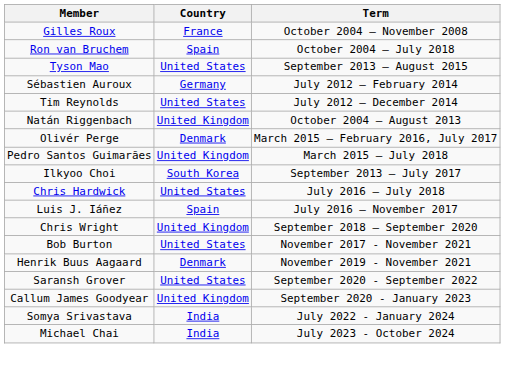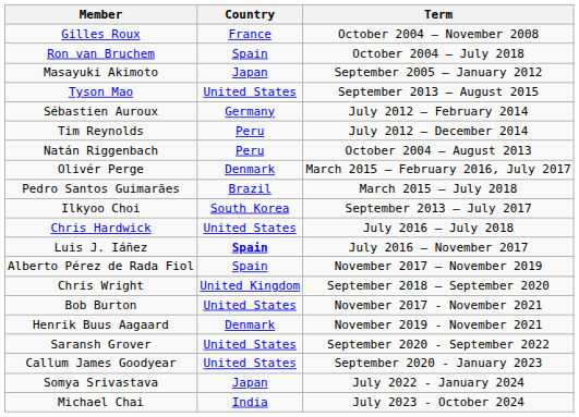 <table class="wikitable" style="text-align:center">
 <tr>
 <th>Member</th>
 <th>Country</th>
 <th>Term</th>
 </tr>
 <tr>
 <td><a href='#'>Gilles Roux</a></td>
 <td><a href='#'>France</a></td>
 <td>October 2004 – November 2008</td>
 </tr>
 <tr>
 <td><a href='#'>Ron van Bruchem</a></td>
 <td><a href='#'>Spain</a></td>
 <td>October 2004 – July 2018</td>
 </tr>
 <tr>
+<td>Masayuki Akimoto</td>
+<td><a href='#'>Japan</a></td>
+<td>September 2005 – January 2012</td>
+</tr>
+<tr>
 <td><a href='#'>Tyson Mao</a></td>
 <td><a href='#'>United States</a></td>
 <td>September 2013 – August 2015</td>
 </tr>
 <tr>
 <td>Sébastien Auroux</td>
 <td><a href='#'>Germany</a></td>
 <td>July 2012 – February 2014</td>
 </tr>
 <tr>
 <td>Tim Reynolds</td>
-<td><a href='#'>United States</a></td>
+<td><a href='#'>Peru</a></td>
 <td>July 2012 – December 2014</td>
 </tr>
 <tr>
 <td>Natán Riggenbach</td>
-<td><a href='#'>United Kingdom</a></td>
+<td><a href='#'>Peru</a></td>
 <td>October 2004 – August 2013</td>
 </tr>
 <tr>
 <td>Olivér Perge</td>
 <td><a href='#'>Denmark</a></td>
 <td>March 2015 – February 2016, July 2017</td>
 </tr>
 <tr>
 <td>Pedro Santos Guimarães</td>
-<td><a href='#'>United Kingdom</a></td>
+<td><a href='#'>Brazil</a></td>
 <td>March 2015 – July 2018</td>
 </tr>
 <tr>
 <td>Ilkyoo Choi</td>
 <td><a href='#'>South Korea</a></td>
 <td>September 2013 – July 2017</td>
 </tr>
 <tr>
 <td><a href='#'>Chris Hardwick</a></td>
 <td><a href='#'>United States</a></td>
 <td>July 2016 – July 2018</td>
 </tr>
 <tr>
 <td>Luis J. Iáñez</td>
+<td><strong><a href='#'>Spain</a></strong></td>
+<td>July 2016 – November 2017</td>
+</tr>
+<tr>
+<td>Alberto Pérez de Rada Fiol</td>
 <td><a href='#'>Spain</a></td>
-<td>July 2016 – November 2017</td>
+<td>November 2017 – November 2019</td>
 </tr>
 <tr>
 <td>Chris Wright</td>
 <td><a href='#'>United Kingdom</a></td>
 <td>September 2018 – September 2020</td>
 </tr>
 <tr>
 <td>Bob Burton</td>
 <td><a href='#'>United States</a></td>
 <td>November 2017 - November 2021</td>
 </tr>
 <tr>
 <td>Henrik Buus Aagaard</td>
 <td><a href='#'>Denmark</a></td>
 <td>November 2019 - November 2021</td>
 </tr>
 <tr>
 <td>Saransh Grover</td>
 <td><a href='#'>United States</a></td>
 <td>September 2020 - September 2022</td>
 </tr>
 <tr>
 <td>Callum James Goodyear</td>
-<td><a href='#'>United Kingdom</a></td>
+<td><a href='#'>United States</a></td>
 <td>September 2020 - January 2023</td>
 </tr>
 <tr>
 <td>Somya Srivastava</td>
-<td><a href='#'>India</a></td>
+<td><a href='#'>Japan</a></td>
 <td>July 2022 - January 2024</td>
 </tr>
 <tr>
 <td>Michael Chai</td>
 <td><a href='#'>India</a></td>
 <td>July 2023 - October 2024</td>
 </tr>
 </table>
